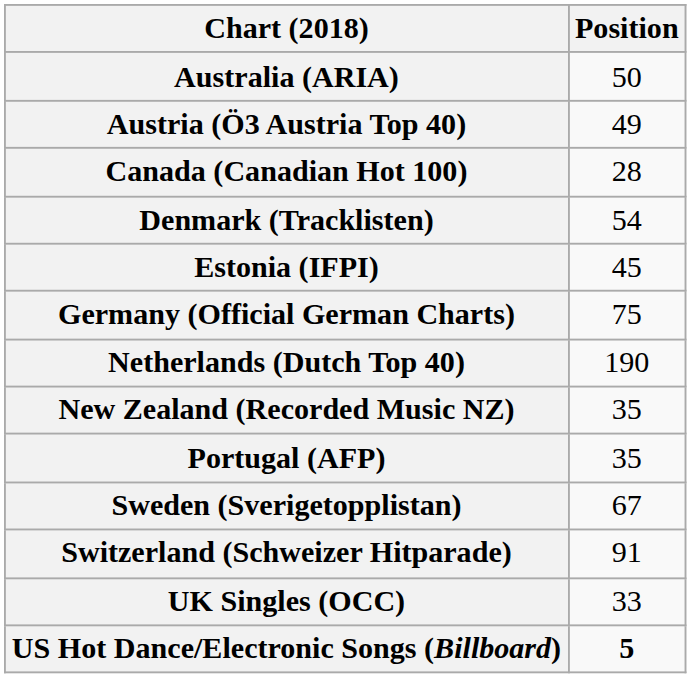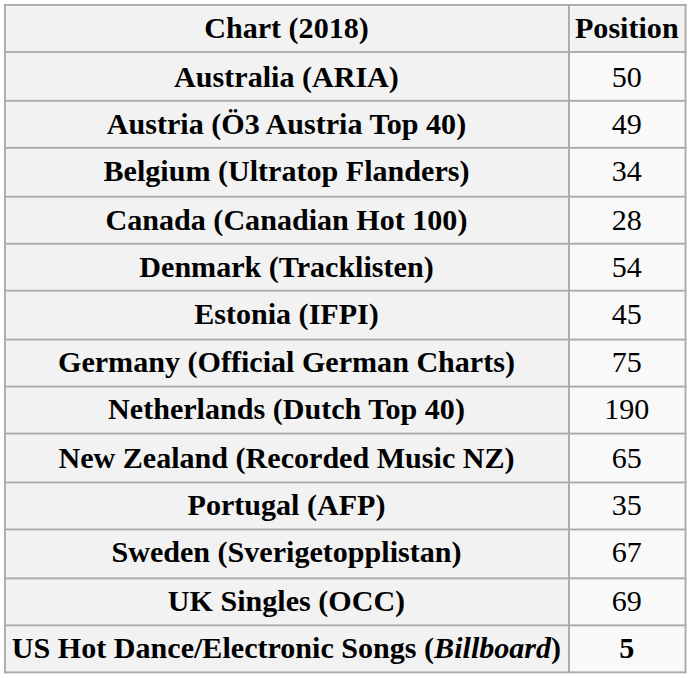 <table class="wikitable plainrowheaders sortable" style="text-align:center">
 <tr>
 <th scope="col">Chart (2018)</th>
 <th scope="col">Position</th>
 </tr>
 <tr>
 <th scope="row">Australia (ARIA)</th>
 <td>50</td>
 </tr>
 <tr>
 <th scope="row">Austria (Ö3 Austria Top 40)</th>
 <td>49</td>
+</tr>
+<tr>
+<th scope="row">Belgium (Ultratop Flanders)</th>
+<td>34</td>
 </tr>
 <tr>
 <th scope="row">Canada (Canadian Hot 100)</th>
 <td>28</td>
 </tr>
 <tr>
 <th scope="row">Denmark (Tracklisten)</th>
 <td>54</td>
 </tr>
 <tr>
 <th scope="row">Estonia (IFPI)</th>
 <td>45</td>
 </tr>
 <tr>
 <th scope="row">Germany (Official German Charts)</th>
 <td>75</td>
 </tr>
 <tr>
 <th scope="row">Netherlands (Dutch Top 40)</th>
 <td>190</td>
 </tr>
 <tr>
 <th scope="row">New Zealand (Recorded Music NZ)</th>
-<td>35</td>
+<td>65</td>
 </tr>
 <tr>
 <th scope="row">Portugal (AFP)</th>
 <td>35</td>
 </tr>
 <tr>
 <th scope="row">Sweden (Sverigetopplistan)</th>
 <td>67</td>
 </tr>
 <tr>
-<th scope="row">Switzerland (Schweizer Hitparade)</th>
-<td>91</td>
-</tr>
-<tr>
 <th scope="row">UK Singles (OCC)</th>
-<td>33</td>
+<td>69</td>
 </tr>
 <tr>
 <th scope="row">US Hot Dance/Electronic Songs (<em>Billboard</em>)</th>
 <td><strong>5</strong></td>
 </tr>
 </table>
